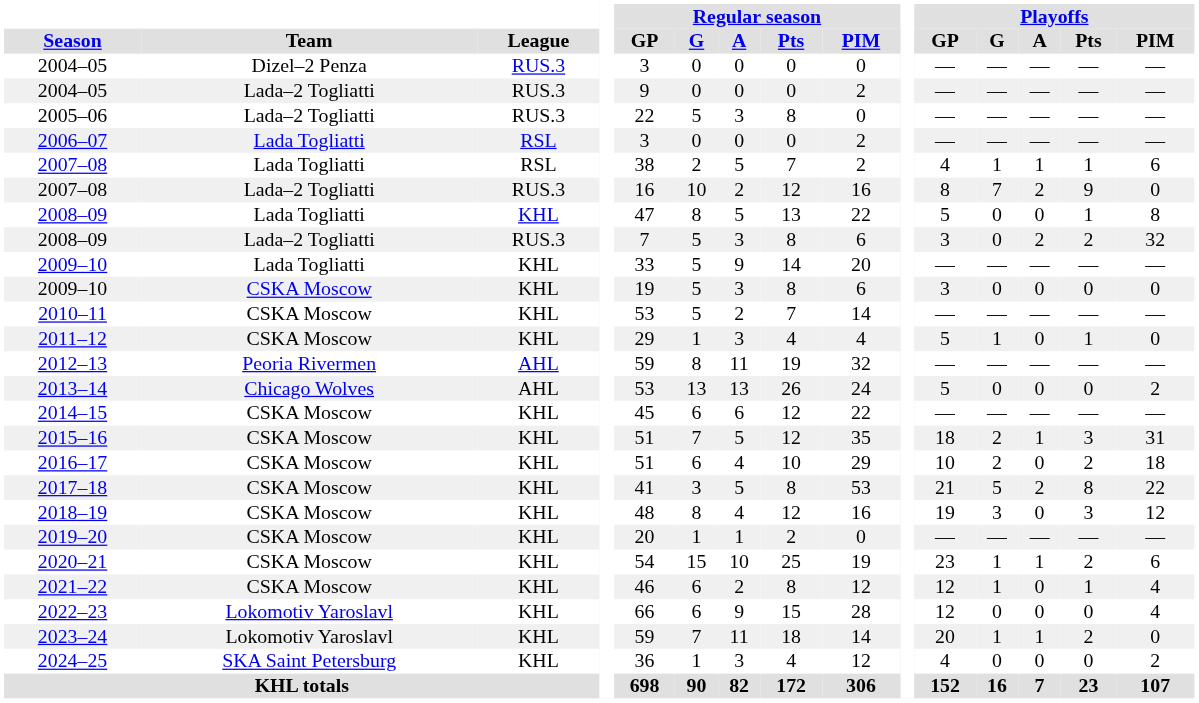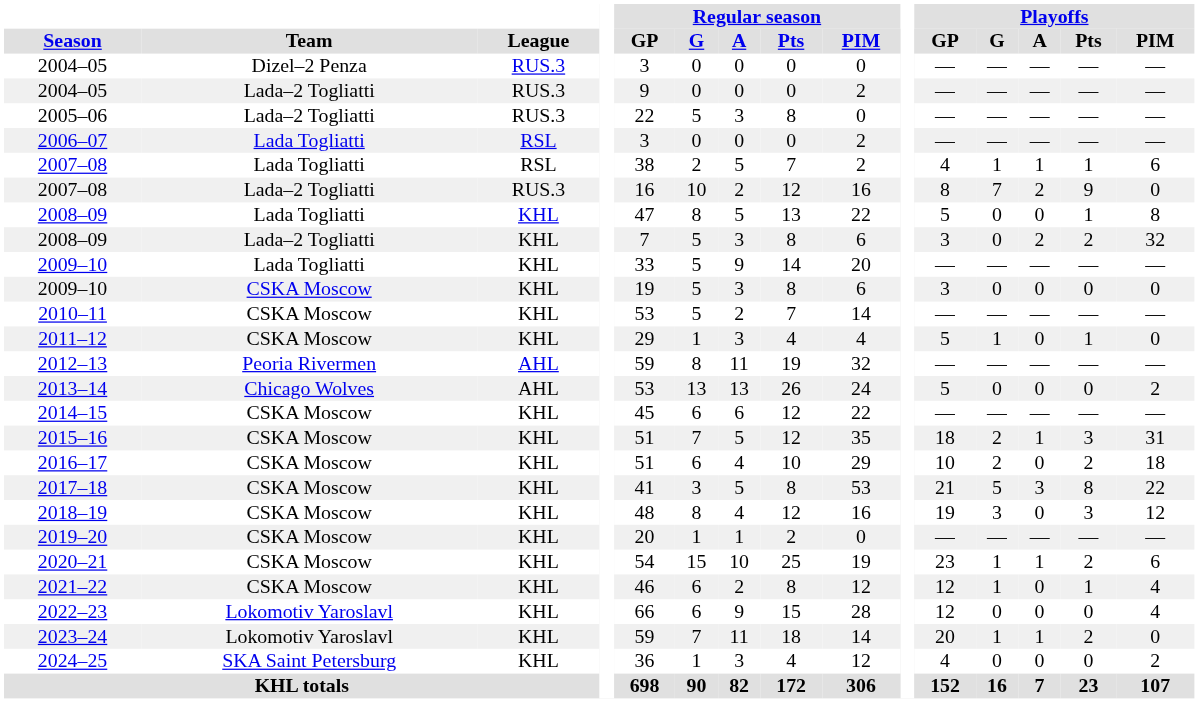 <table border="0" cellpadding="1" cellspacing="0" style="text-align:center; width:60em">
 <tr bgcolor="#e0e0e0">
 <th colspan="3" bgcolor="#ffffff"> </th>
 <th rowspan="99" bgcolor="#ffffff"> </th>
 <th colspan="5"><a href='#'>Regular season</a></th>
 <th rowspan="99" bgcolor="#ffffff"> </th>
 <th colspan="5"><a href='#'>Playoffs</a></th>
 </tr>
 <tr bgcolor="#e0e0e0">
 <th><a href='#'>Season</a></th>
 <th>Team</th>
 <th>League</th>
 <th>GP</th>
 <th><a href='#'>G</a></th>
 <th><a href='#'>A</a></th>
 <th><a href='#'>Pts</a></th>
 <th><a href='#'>PIM</a></th>
 <th>GP</th>
 <th>G</th>
 <th>A</th>
 <th>Pts</th>
 <th>PIM</th>
 </tr>
 <tr>
 <td>2004–05</td>
 <td>Dizel–2 Penza</td>
 <td><a href='#'>RUS.3</a></td>
 <td>3</td>
 <td>0</td>
 <td>0</td>
 <td>0</td>
 <td>0</td>
 <td>—</td>
 <td>—</td>
 <td>—</td>
 <td>—</td>
 <td>—</td>
 </tr>
 <tr bgcolor="#f0f0f0">
 <td>2004–05</td>
 <td>Lada–2 Togliatti</td>
 <td>RUS.3</td>
 <td>9</td>
 <td>0</td>
 <td>0</td>
 <td>0</td>
 <td>2</td>
 <td>—</td>
 <td>—</td>
 <td>—</td>
 <td>—</td>
 <td>—</td>
 </tr>
 <tr>
 <td>2005–06</td>
 <td>Lada–2 Togliatti</td>
 <td>RUS.3</td>
 <td>22</td>
 <td>5</td>
 <td>3</td>
 <td>8</td>
 <td>0</td>
 <td>—</td>
 <td>—</td>
 <td>—</td>
 <td>—</td>
 <td>—</td>
 </tr>
 <tr bgcolor="#f0f0f0">
 <td><a href='#'>2006–07</a></td>
 <td><a href='#'>Lada Togliatti</a></td>
 <td><a href='#'>RSL</a></td>
 <td>3</td>
 <td>0</td>
 <td>0</td>
 <td>0</td>
 <td>2</td>
 <td>—</td>
 <td>—</td>
 <td>—</td>
 <td>—</td>
 <td>—</td>
 </tr>
 <tr>
 <td><a href='#'>2007–08</a></td>
 <td>Lada Togliatti</td>
 <td>RSL</td>
 <td>38</td>
 <td>2</td>
 <td>5</td>
 <td>7</td>
 <td>2</td>
 <td>4</td>
 <td>1</td>
 <td>1</td>
 <td>1</td>
 <td>6</td>
 </tr>
 <tr bgcolor="#f0f0f0">
 <td>2007–08</td>
 <td>Lada–2 Togliatti</td>
 <td>RUS.3</td>
 <td>16</td>
 <td>10</td>
 <td>2</td>
 <td>12</td>
 <td>16</td>
 <td>8</td>
 <td>7</td>
 <td>2</td>
 <td>9</td>
 <td>0</td>
 </tr>
 <tr>
 <td><a href='#'>2008–09</a></td>
 <td>Lada Togliatti</td>
 <td><a href='#'>KHL</a></td>
 <td>47</td>
 <td>8</td>
 <td>5</td>
 <td>13</td>
 <td>22</td>
 <td>5</td>
 <td>0</td>
 <td>0</td>
 <td>1</td>
 <td>8</td>
 </tr>
 <tr bgcolor="#f0f0f0">
 <td>2008–09</td>
 <td>Lada–2 Togliatti</td>
-<td>RUS.3</td>
+<td>KHL</td>
 <td>7</td>
 <td>5</td>
 <td>3</td>
 <td>8</td>
 <td>6</td>
 <td>3</td>
 <td>0</td>
 <td>2</td>
 <td>2</td>
 <td>32</td>
 </tr>
 <tr>
 <td><a href='#'>2009–10</a></td>
 <td>Lada Togliatti</td>
 <td>KHL</td>
 <td>33</td>
 <td>5</td>
 <td>9</td>
 <td>14</td>
 <td>20</td>
 <td>—</td>
 <td>—</td>
 <td>—</td>
 <td>—</td>
 <td>—</td>
 </tr>
 <tr bgcolor="#f0f0f0">
 <td>2009–10</td>
 <td><a href='#'>CSKA Moscow</a></td>
 <td>KHL</td>
 <td>19</td>
 <td>5</td>
 <td>3</td>
 <td>8</td>
 <td>6</td>
 <td>3</td>
 <td>0</td>
 <td>0</td>
 <td>0</td>
 <td>0</td>
 </tr>
 <tr>
 <td><a href='#'>2010–11</a></td>
 <td>CSKA Moscow</td>
 <td>KHL</td>
 <td>53</td>
 <td>5</td>
 <td>2</td>
 <td>7</td>
 <td>14</td>
 <td>—</td>
 <td>—</td>
 <td>—</td>
 <td>—</td>
 <td>—</td>
 </tr>
 <tr bgcolor="#f0f0f0">
 <td><a href='#'>2011–12</a></td>
 <td>CSKA Moscow</td>
 <td>KHL</td>
 <td>29</td>
 <td>1</td>
 <td>3</td>
 <td>4</td>
 <td>4</td>
 <td>5</td>
 <td>1</td>
 <td>0</td>
 <td>1</td>
 <td>0</td>
 </tr>
 <tr>
 <td><a href='#'>2012–13</a></td>
 <td><a href='#'>Peoria Rivermen</a></td>
 <td><a href='#'>AHL</a></td>
 <td>59</td>
 <td>8</td>
 <td>11</td>
 <td>19</td>
 <td>32</td>
 <td>—</td>
 <td>—</td>
 <td>—</td>
 <td>—</td>
 <td>—</td>
 </tr>
 <tr bgcolor="#f0f0f0">
 <td><a href='#'>2013–14</a></td>
 <td><a href='#'>Chicago Wolves</a></td>
 <td>AHL</td>
 <td>53</td>
 <td>13</td>
 <td>13</td>
 <td>26</td>
 <td>24</td>
 <td>5</td>
 <td>0</td>
 <td>0</td>
 <td>0</td>
 <td>2</td>
 </tr>
 <tr>
 <td><a href='#'>2014–15</a></td>
 <td>CSKA Moscow</td>
 <td>KHL</td>
 <td>45</td>
 <td>6</td>
 <td>6</td>
 <td>12</td>
 <td>22</td>
 <td>—</td>
 <td>—</td>
 <td>—</td>
 <td>—</td>
 <td>—</td>
 </tr>
 <tr bgcolor="#f0f0f0">
 <td><a href='#'>2015–16</a></td>
 <td>CSKA Moscow</td>
 <td>KHL</td>
 <td>51</td>
 <td>7</td>
 <td>5</td>
 <td>12</td>
 <td>35</td>
 <td>18</td>
 <td>2</td>
 <td>1</td>
 <td>3</td>
 <td>31</td>
 </tr>
 <tr>
 <td><a href='#'>2016–17</a></td>
 <td>CSKA Moscow</td>
 <td>KHL</td>
 <td>51</td>
 <td>6</td>
 <td>4</td>
 <td>10</td>
 <td>29</td>
 <td>10</td>
 <td>2</td>
 <td>0</td>
 <td>2</td>
 <td>18</td>
 </tr>
 <tr bgcolor="#f0f0f0">
 <td><a href='#'>2017–18</a></td>
 <td>CSKA Moscow</td>
 <td>KHL</td>
 <td>41</td>
 <td>3</td>
 <td>5</td>
 <td>8</td>
 <td>53</td>
 <td>21</td>
 <td>5</td>
-<td>2</td>
+<td>3</td>
 <td>8</td>
 <td>22</td>
 </tr>
 <tr>
 <td><a href='#'>2018–19</a></td>
 <td>CSKA Moscow</td>
 <td>KHL</td>
 <td>48</td>
 <td>8</td>
 <td>4</td>
 <td>12</td>
 <td>16</td>
 <td>19</td>
 <td>3</td>
 <td>0</td>
 <td>3</td>
 <td>12</td>
 </tr>
 <tr bgcolor="#f0f0f0">
 <td><a href='#'>2019–20</a></td>
 <td>CSKA Moscow</td>
 <td>KHL</td>
 <td>20</td>
 <td>1</td>
 <td>1</td>
 <td>2</td>
 <td>0</td>
 <td>—</td>
 <td>—</td>
 <td>—</td>
 <td>—</td>
 <td>—</td>
 </tr>
 <tr>
 <td><a href='#'>2020–21</a></td>
 <td>CSKA Moscow</td>
 <td>KHL</td>
 <td>54</td>
 <td>15</td>
 <td>10</td>
 <td>25</td>
 <td>19</td>
 <td>23</td>
 <td>1</td>
 <td>1</td>
 <td>2</td>
 <td>6</td>
 </tr>
 <tr bgcolor="#f0f0f0">
 <td><a href='#'>2021–22</a></td>
 <td>CSKA Moscow</td>
 <td>KHL</td>
 <td>46</td>
 <td>6</td>
 <td>2</td>
 <td>8</td>
 <td>12</td>
 <td>12</td>
 <td>1</td>
 <td>0</td>
 <td>1</td>
 <td>4</td>
 </tr>
 <tr>
 <td><a href='#'>2022–23</a></td>
 <td><a href='#'>Lokomotiv Yaroslavl</a></td>
 <td>KHL</td>
 <td>66</td>
 <td>6</td>
 <td>9</td>
 <td>15</td>
 <td>28</td>
 <td>12</td>
 <td>0</td>
 <td>0</td>
 <td>0</td>
 <td>4</td>
 </tr>
 <tr bgcolor="#f0f0f0">
 <td><a href='#'>2023–24</a></td>
 <td>Lokomotiv Yaroslavl</td>
 <td>KHL</td>
 <td>59</td>
 <td>7</td>
 <td>11</td>
 <td>18</td>
 <td>14</td>
 <td>20</td>
 <td>1</td>
 <td>1</td>
 <td>2</td>
 <td>0</td>
 </tr>
 <tr>
 <td><a href='#'>2024–25</a></td>
 <td><a href='#'>SKA Saint Petersburg</a></td>
 <td>KHL</td>
 <td>36</td>
 <td>1</td>
 <td>3</td>
 <td>4</td>
 <td>12</td>
 <td>4</td>
 <td>0</td>
 <td>0</td>
 <td>0</td>
 <td>2</td>
 </tr>
 <tr bgcolor="#e0e0e0">
 <th colspan="3">KHL totals</th>
 <th>698</th>
 <th>90</th>
 <th>82</th>
 <th>172</th>
 <th>306</th>
 <th>152</th>
 <th>16</th>
 <th>7</th>
 <th>23</th>
 <th>107</th>
 </tr>
 </table>
